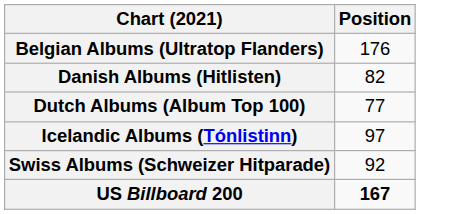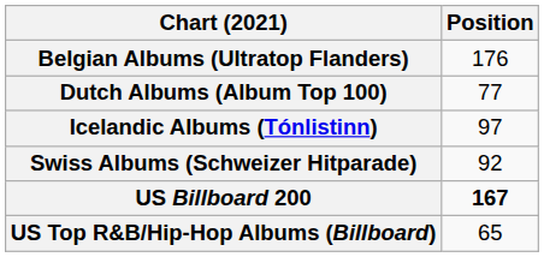 <table class="wikitable sortable plainrowheaders" style="text-align:center">
 <tr>
 <th scope="col">Chart (2021)</th>
 <th scope="col">Position</th>
 </tr>
 <tr>
 <th scope="row">Belgian Albums (Ultratop Flanders)</th>
 <td>176</td>
-</tr>
-<tr>
-<th scope="row">Danish Albums (Hitlisten)</th>
-<td>82</td>
 </tr>
 <tr>
 <th scope="row">Dutch Albums (Album Top 100)</th>
 <td>77</td>
 </tr>
 <tr>
 <th scope="row">Icelandic Albums (<a href='#'>Tónlistinn</a>)</th>
 <td>97</td>
 </tr>
 <tr>
 <th scope="row">Swiss Albums (Schweizer Hitparade)</th>
 <td>92</td>
 </tr>
 <tr>
 <th scope="row">US <em>Billboard</em> 200</th>
 <td><strong>167</strong></td>
 </tr>
+<tr>
+<th scope="row">US Top R&B/Hip-Hop Albums (<em>Billboard</em>)</th>
+<td>65</td>
+</tr>
 </table>
